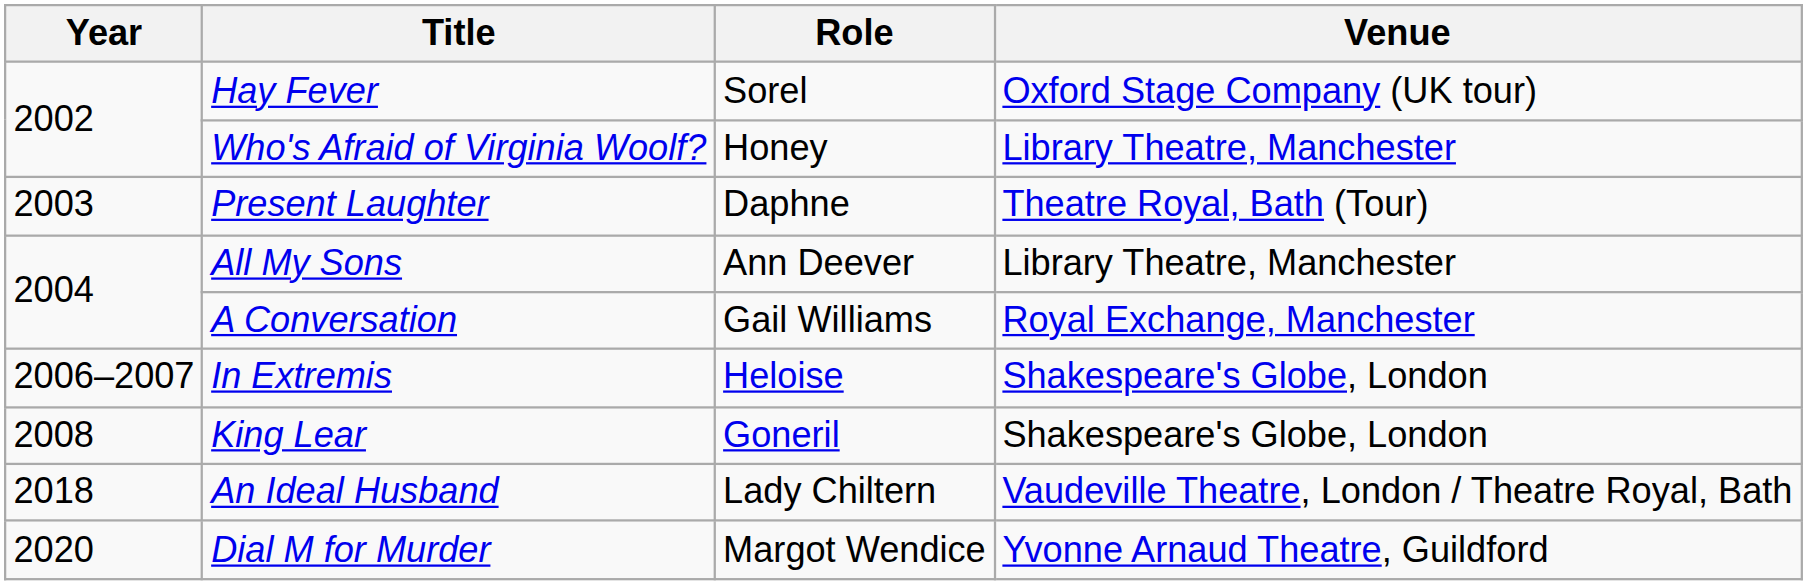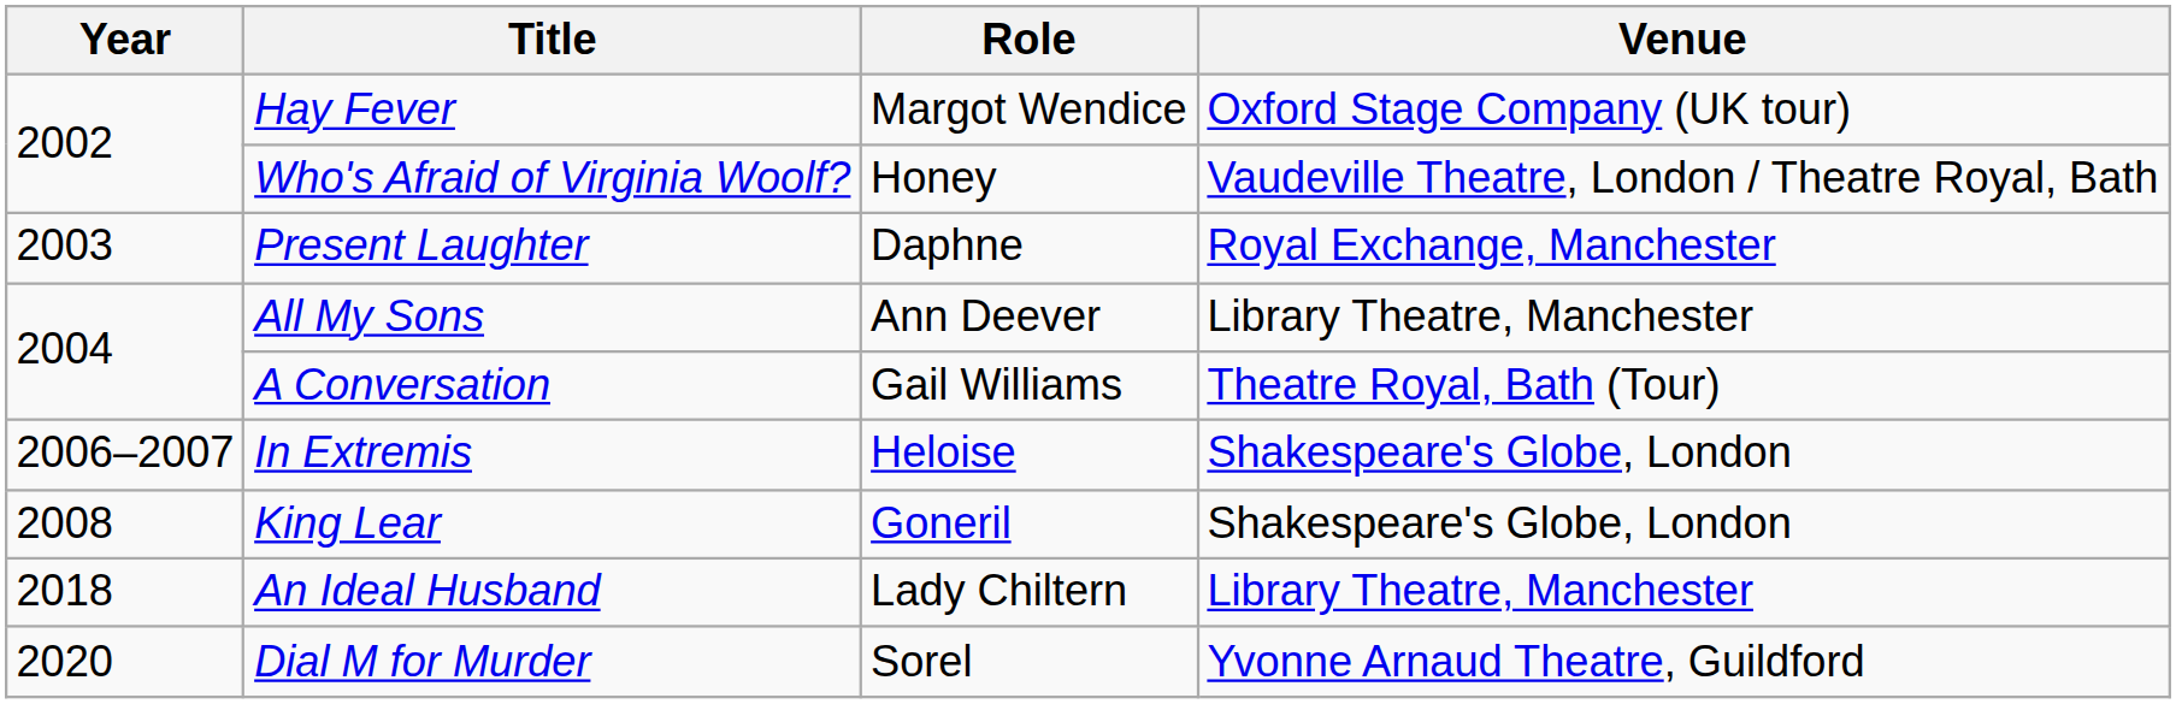 <table class="wikitable">
 <tr>
 <th>Year</th>
 <th>Title</th>
 <th>Role</th>
 <th>Venue</th>
 </tr>
 <tr>
 <td rowspan="2">2002</td>
 <td><em><a href='#'>Hay Fever</a></em></td>
-<td>Sorel</td>
+<td>Margot Wendice</td>
 <td><a href='#'>Oxford Stage Company</a> (UK tour)</td>
 </tr>
 <tr>
 <td><em><a href='#'>Who's Afraid of Virginia Woolf?</a></em></td>
 <td>Honey</td>
-<td><a href='#'>Library Theatre, Manchester</a></td>
+<td><a href='#'>Vaudeville Theatre</a>, London / Theatre Royal, Bath</td>
 </tr>
 <tr>
 <td>2003</td>
 <td><em><a href='#'>Present Laughter</a></em></td>
 <td>Daphne</td>
-<td><a href='#'>Theatre Royal, Bath</a> (Tour)</td>
+<td><a href='#'>Royal Exchange, Manchester</a></td>
 </tr>
 <tr>
 <td rowspan="2">2004</td>
 <td><em><a href='#'>All My Sons</a></em></td>
 <td>Ann Deever</td>
 <td>Library Theatre, Manchester</td>
 </tr>
 <tr>
 <td><em><a href='#'>A Conversation</a></em></td>
 <td>Gail Williams</td>
-<td><a href='#'>Royal Exchange, Manchester</a></td>
+<td><a href='#'>Theatre Royal, Bath</a> (Tour)</td>
 </tr>
 <tr>
 <td>2006–2007</td>
 <td><em><a href='#'>In Extremis</a></em></td>
 <td><a href='#'>Heloise</a></td>
 <td><a href='#'>Shakespeare's Globe</a>, London</td>
 </tr>
 <tr>
 <td>2008</td>
 <td><em><a href='#'>King Lear</a></em></td>
 <td><a href='#'>Goneril</a></td>
 <td>Shakespeare's Globe, London</td>
 </tr>
 <tr>
 <td>2018</td>
 <td><em><a href='#'>An Ideal Husband</a></em></td>
 <td>Lady Chiltern</td>
-<td><a href='#'>Vaudeville Theatre</a>, London / Theatre Royal, Bath</td>
+<td><a href='#'>Library Theatre, Manchester</a></td>
 </tr>
 <tr>
 <td>2020</td>
 <td><em><a href='#'>Dial M for Murder</a></em></td>
-<td>Margot Wendice</td>
+<td>Sorel</td>
 <td><a href='#'>Yvonne Arnaud Theatre</a>, Guildford</td>
 </tr>
 </table>
